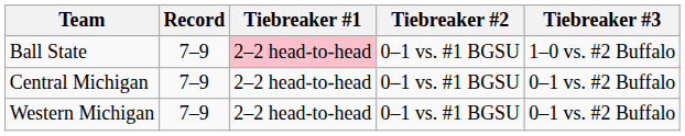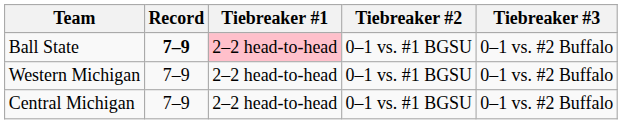 <table class="wikitable">
 <tr>
 <th>Team</th>
 <th>Record</th>
 <th>Tiebreaker #1</th>
 <th>Tiebreaker #2</th>
 <th>Tiebreaker #3</th>
 </tr>
 <tr>
 <td>Ball State</td>
-<td align=center>7–9</td>
+<td align=center><strong>7–9</strong></td>
 <td align=center style="background: pink;">2–2 head-to-head</td>
-<td align=center>0–1 vs. #1 BGSU</td>
-<td align=center>1–0 vs. #2 Buffalo</td>
-</tr>
-<tr>
-<td>Central Michigan</td>
-<td align=center>7–9</td>
-<td align=center>2–2 head-to-head</td>
 <td align=center>0–1 vs. #1 BGSU</td>
 <td align=center>0–1 vs. #2 Buffalo</td>
 </tr>
 <tr>
 <td>Western Michigan</td>
 <td align=center>7–9</td>
 <td align=center>2–2 head-to-head</td>
 <td align=center>0–1 vs. #1 BGSU</td>
 <td align=center>0–1 vs. #2 Buffalo</td>
 </tr>
+<tr>
+<td>Central Michigan</td>
+<td align=center>7–9</td>
+<td align=center>2–2 head-to-head</td>
+<td align=center>0–1 vs. #1 BGSU</td>
+<td align=center>0–1 vs. #2 Buffalo</td>
+</tr>
 </table>
